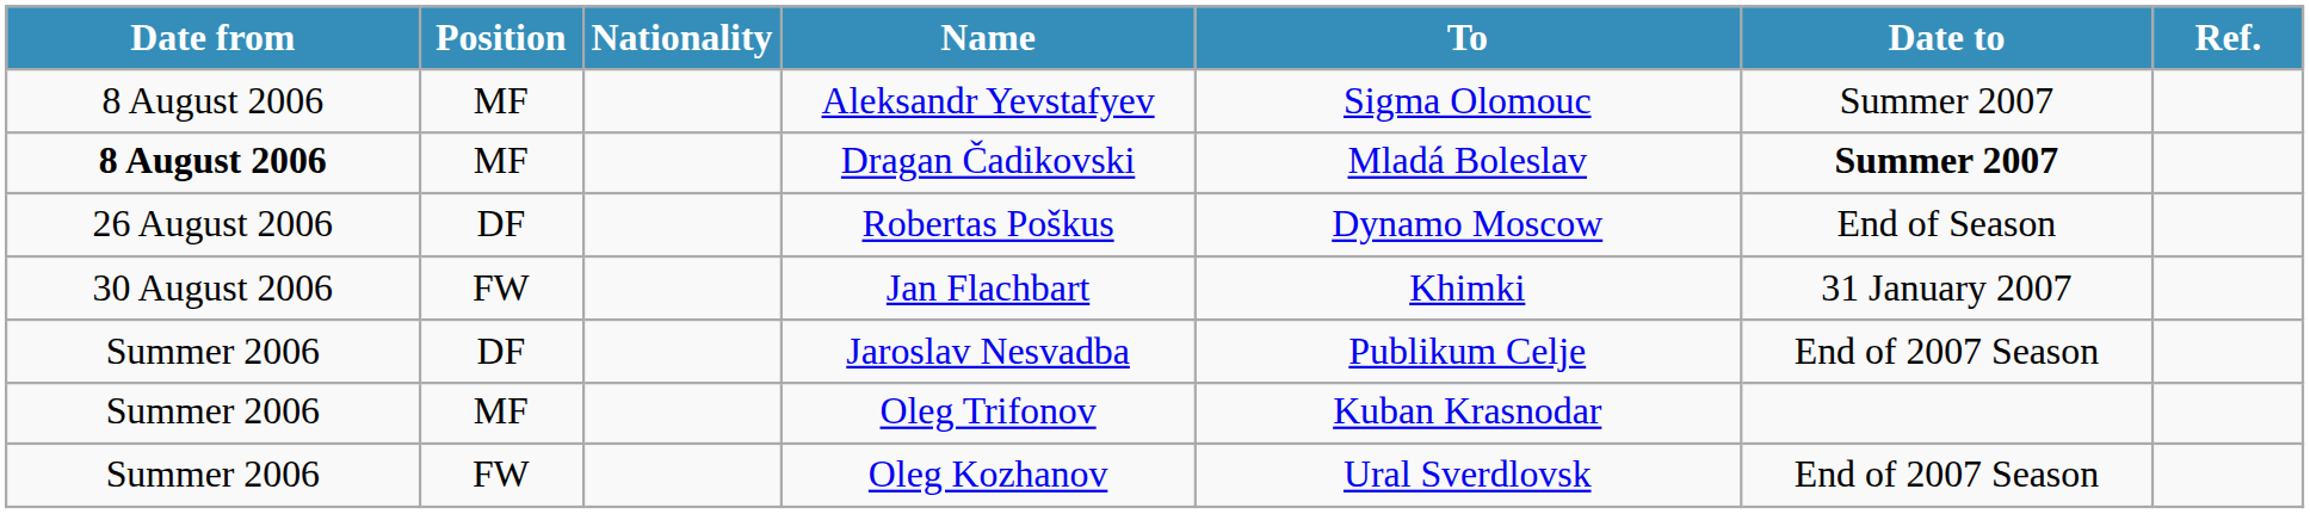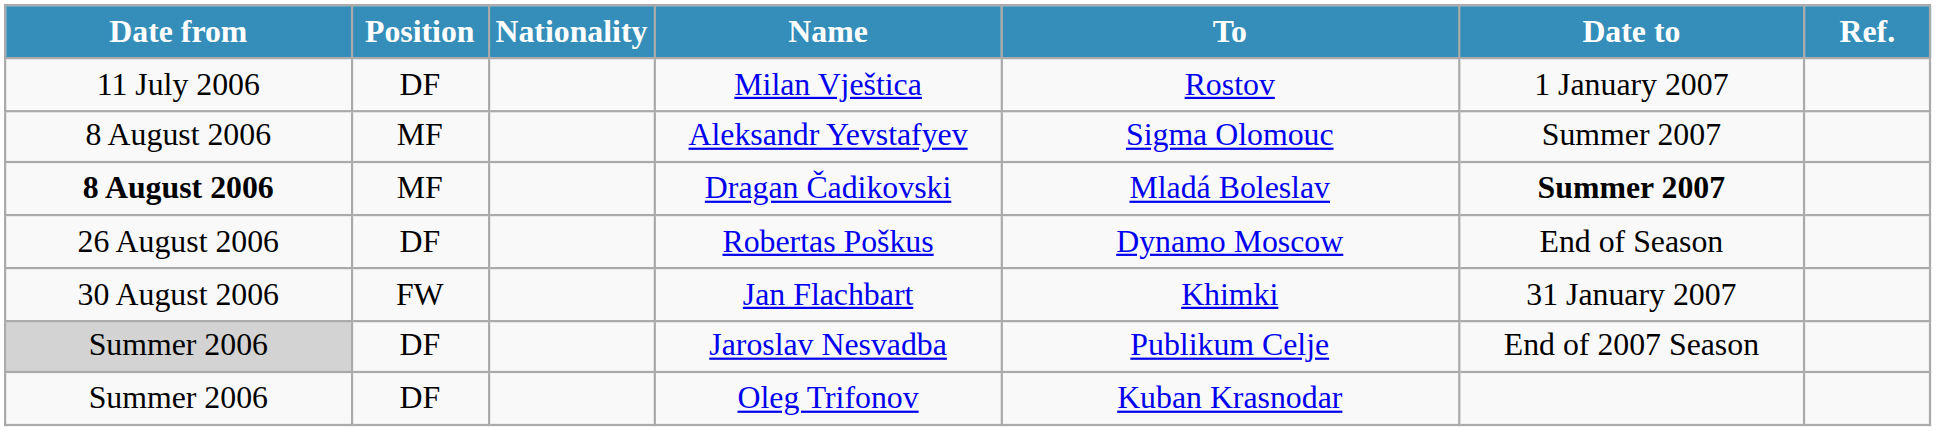 <table class="wikitable" style="text-align:center; font-size:90%; ">
 <tr>
 <th style="background:#348EB9; color:white; width:150px;">Date from</th>
 <th style="background:#348EB9; color:white; width:55px;">Position</th>
 <th style="background:#348EB9; color:white; width:55px;">Nationality</th>
 <th style="background:#348EB9; color:white; width:150px;">Name</th>
 <th style="background:#348EB9; color:white; width:200px;">To</th>
 <th style="background:#348EB9; color:white; width:150px;">Date to</th>
 <th style="background:#348EB9; color:white; width:50px;">Ref.</th>
+</tr>
+<tr>
+<td>11 July 2006</td>
+<td>DF</td>
+<td></td>
+<td><a href='#'>Milan Vještica</a></td>
+<td><a href='#'>Rostov</a></td>
+<td>1 January 2007</td>
+<td></td>
 </tr>
 <tr>
 <td>8 August 2006</td>
 <td>MF</td>
 <td></td>
 <td><a href='#'>Aleksandr Yevstafyev</a></td>
 <td><a href='#'>Sigma Olomouc</a></td>
 <td>Summer 2007</td>
 <td></td>
 </tr>
 <tr>
 <td><strong>8 August 2006</strong></td>
 <td>MF</td>
 <td></td>
 <td><a href='#'>Dragan Čadikovski</a></td>
 <td><a href='#'>Mladá Boleslav</a></td>
 <td><strong>Summer 2007</strong></td>
 <td></td>
 </tr>
 <tr>
 <td>26 August 2006</td>
 <td>DF</td>
 <td></td>
 <td><a href='#'>Robertas Poškus</a></td>
 <td><a href='#'>Dynamo Moscow</a></td>
 <td>End of Season</td>
 <td></td>
 </tr>
 <tr>
 <td>30 August 2006</td>
 <td>FW</td>
 <td></td>
 <td><a href='#'>Jan Flachbart</a></td>
 <td><a href='#'>Khimki</a></td>
 <td>31 January 2007</td>
 <td></td>
 </tr>
 <tr>
-<td>Summer 2006</td>
+<td style="background: lightgrey;">Summer 2006</td>
 <td>DF</td>
 <td></td>
 <td><a href='#'>Jaroslav Nesvadba</a></td>
 <td><a href='#'>Publikum Celje</a></td>
 <td>End of 2007 Season</td>
 <td></td>
 </tr>
 <tr>
 <td>Summer 2006</td>
-<td>MF</td>
+<td>DF</td>
 <td></td>
 <td><a href='#'>Oleg Trifonov</a></td>
 <td><a href='#'>Kuban Krasnodar</a></td>
 <td></td>
 <td></td>
 </tr>
-<tr>
-<td>Summer 2006</td>
-<td>FW</td>
-<td></td>
-<td><a href='#'>Oleg Kozhanov</a></td>
-<td><a href='#'>Ural Sverdlovsk</a></td>
-<td>End of 2007 Season</td>
-<td></td>
-</tr>
 </table>
